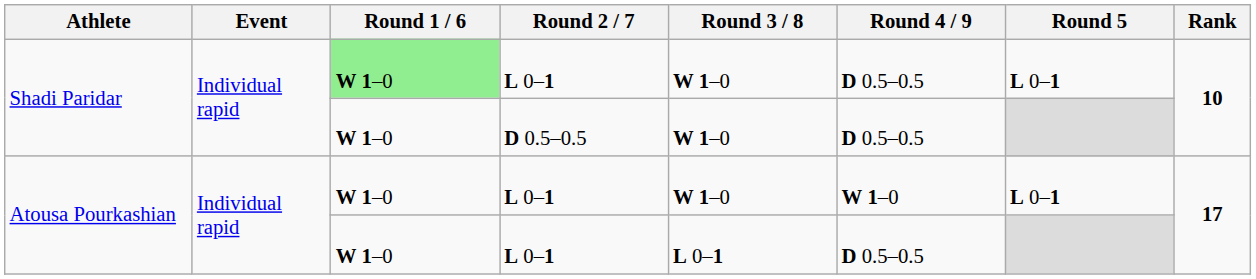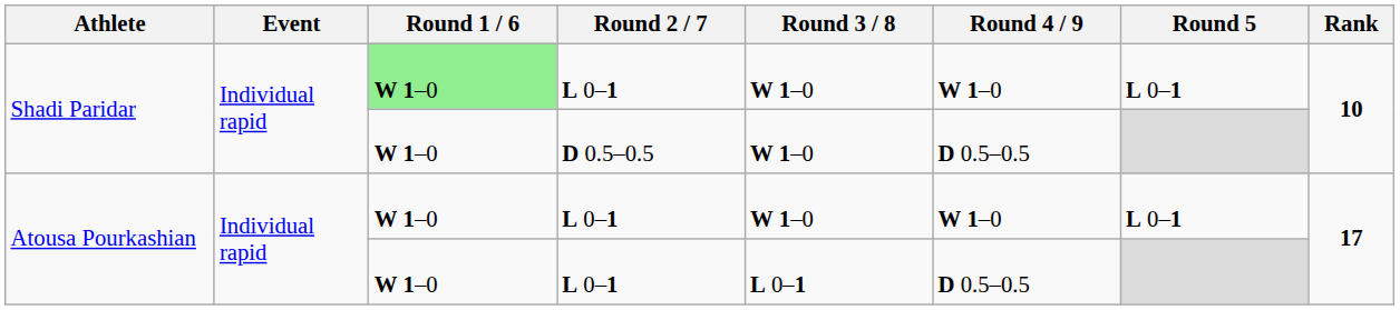 <table class="wikitable" width="98%" style="text-align:left; font-size:90%">
 <tr>
 <th width="10%">Athlete</th>
 <th width="7%">Event</th>
 <th width="9%">Round 1 / 6</th>
 <th width="9%">Round 2 / 7</th>
 <th width="9%">Round 3 / 8</th>
 <th width="9%">Round 4 / 9</th>
 <th width="9%">Round 5</th>
 <th width="3%">Rank</th>
 </tr>
 <tr>
 <td rowspan=2><a href='#'>Shadi Paridar</a></td>
 <td rowspan=2><a href='#'>Individual rapid</a></td>
 <td style="background: lightgreen;"><br><strong>W</strong> <strong>1</strong>–0</td>
 <td><br><strong>L</strong> 0–<strong>1</strong></td>
 <td><br><strong>W</strong> <strong>1</strong>–0</td>
-<td><br><strong>D</strong> 0.5–0.5</td>
+<td><br><strong>W</strong> <strong>1</strong>–0</td>
 <td><br><strong>L</strong> 0–<strong>1</strong></td>
 <td rowspan=2 align=center><strong>10</strong></td>
 </tr>
 <tr>
 <td><br><strong>W</strong> <strong>1</strong>–0</td>
 <td><br><strong>D</strong> 0.5–0.5</td>
 <td><br><strong>W</strong> <strong>1</strong>–0</td>
 <td><br><strong>D</strong> 0.5–0.5</td>
 <td bgcolor=#DCDCDC></td>
 </tr>
 <tr>
 <td rowspan=2><a href='#'>Atousa Pourkashian</a></td>
 <td rowspan=2><a href='#'>Individual rapid</a></td>
 <td><br><strong>W</strong> <strong>1</strong>–0</td>
 <td><br><strong>L</strong> 0–<strong>1</strong></td>
 <td><br><strong>W</strong> <strong>1</strong>–0</td>
 <td><br><strong>W</strong> <strong>1</strong>–0</td>
 <td><br><strong>L</strong> 0–<strong>1</strong></td>
 <td rowspan=2 align=center><strong>17</strong></td>
 </tr>
 <tr>
 <td><br><strong>W</strong> <strong>1</strong>–0</td>
 <td><br><strong>L</strong> 0–<strong>1</strong></td>
 <td><br><strong>L</strong> 0–<strong>1</strong></td>
 <td><br><strong>D</strong> 0.5–0.5</td>
 <td bgcolor=#DCDCDC></td>
 </tr>
 </table>
